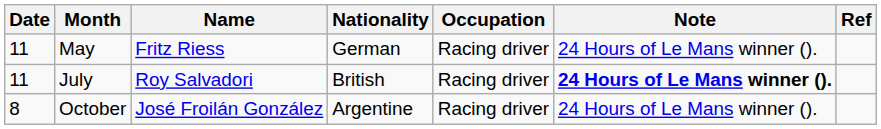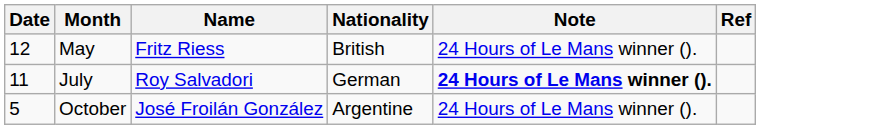 <table class="wikitable" style="font-size:85%;">
 <tr>
 <th>Date</th>
 <th>Month</th>
 <th>Name</th>
 <th>Nationality</th>
-<th>Occupation</th>
 <th>Note</th>
 <th>Ref</th>
 </tr>
 <tr>
-<td>11</td>
+<td>12</td>
 <td>May</td>
 <td><a href='#'>Fritz Riess</a></td>
-<td>German</td>
-<td>Racing driver</td>
+<td>British</td>
 <td><a href='#'>24 Hours of Le Mans</a> winner ().</td>
 <td></td>
 </tr>
 <tr>
 <td>11</td>
 <td>July</td>
 <td><a href='#'>Roy Salvadori</a></td>
-<td>British</td>
-<td>Racing driver</td>
+<td>German</td>
 <td><strong><a href='#'>24 Hours of Le Mans</a> winner ().</strong></td>
 <td></td>
 </tr>
 <tr>
-<td>8</td>
+<td>5</td>
 <td>October</td>
 <td><a href='#'>José Froilán González</a></td>
 <td>Argentine</td>
-<td>Racing driver</td>
 <td><a href='#'>24 Hours of Le Mans</a> winner ().</td>
 <td></td>
 </tr>
 </table>
